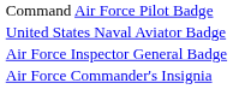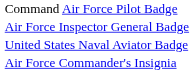 <table>
 <tr>
 <td></td>
 <td>Command <a href='#'>Air Force Pilot Badge</a></td>
 </tr>
 <tr>
 <td></td>
-<td><a href='#'>United States Naval Aviator Badge</a></td>
+<td><a href='#'>Air Force Inspector General Badge</a></td>
 </tr>
 <tr>
 <td></td>
-<td><a href='#'>Air Force Inspector General Badge</a></td>
+<td><a href='#'>United States Naval Aviator Badge</a></td>
 </tr>
 <tr>
 <td></td>
 <td><a href='#'>Air Force Commander's Insignia</a></td>
 </tr>
 <tr>
 </tr>
 </table>
